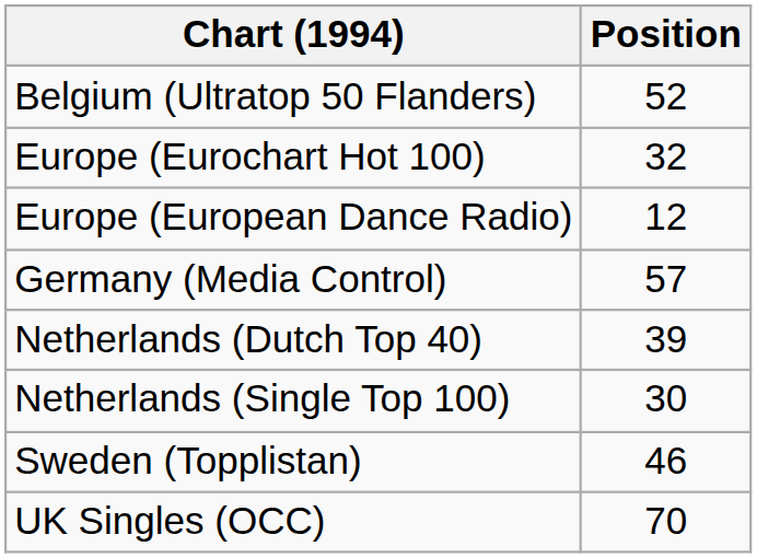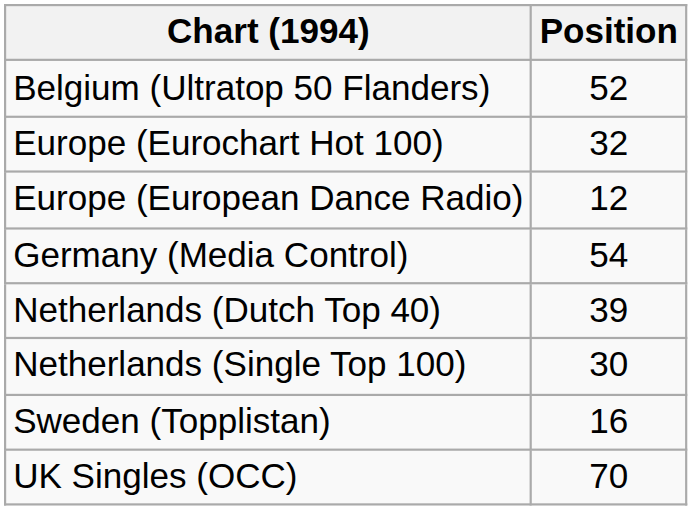 <table class="wikitable sortable">
 <tr>
 <th>Chart (1994)</th>
 <th>Position</th>
 </tr>
 <tr>
 <td>Belgium (Ultratop 50 Flanders)</td>
 <td align="center">52</td>
 </tr>
 <tr>
 <td>Europe (Eurochart Hot 100)</td>
 <td align="center">32</td>
 </tr>
 <tr>
 <td>Europe (European Dance Radio)</td>
 <td align="center">12</td>
 </tr>
 <tr>
 <td>Germany (Media Control)</td>
-<td align="center">57</td>
+<td align="center">54</td>
 </tr>
 <tr>
 <td>Netherlands (Dutch Top 40)</td>
 <td align="center">39</td>
 </tr>
 <tr>
 <td>Netherlands (Single Top 100)</td>
 <td align="center">30</td>
 </tr>
 <tr>
 <td>Sweden (Topplistan)</td>
-<td align="center">46</td>
+<td align="center">16</td>
 </tr>
 <tr>
 <td>UK Singles (OCC)</td>
 <td align="center">70</td>
 </tr>
 </table>
